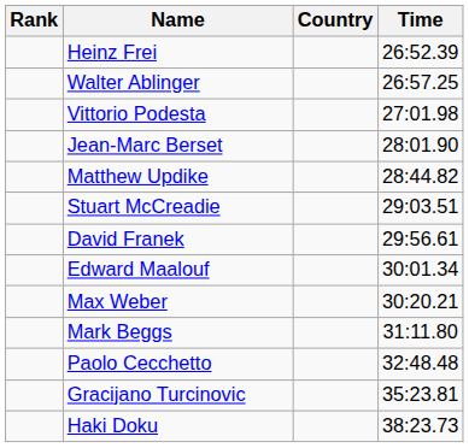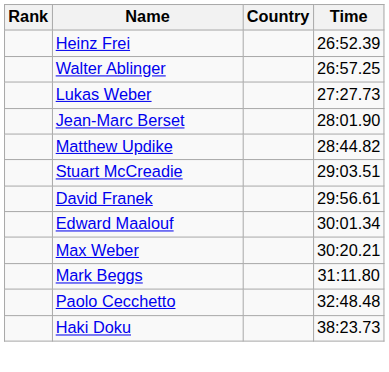 <table class="wikitable sortable">
 <tr>
 <th width=20>Rank</th>
 <th width=180>Name</th>
 <th>Country</th>
 <th>Time</th>
 </tr>
 <tr>
 <td align="center"></td>
 <td><a href='#'>Heinz Frei</a></td>
 <td></td>
 <td align="center">26:52.39</td>
 </tr>
 <tr>
 <td align="center"></td>
 <td><a href='#'>Walter Ablinger</a></td>
 <td></td>
 <td align="center">26:57.25</td>
 </tr>
 <tr>
 <td align="center"></td>
-<td><a href='#'>Vittorio Podesta</a></td>
+<td><a href='#'>Lukas Weber</a></td>
 <td></td>
-<td align="center">27:01.98</td>
+<td align="center">27:27.73</td>
 </tr>
 <tr>
 <td align="center"></td>
 <td><a href='#'>Jean-Marc Berset</a></td>
 <td></td>
 <td align="center">28:01.90</td>
 </tr>
 <tr>
 <td align="center"></td>
 <td><a href='#'>Matthew Updike</a></td>
 <td></td>
 <td align="center">28:44.82</td>
 </tr>
 <tr>
 <td align="center"></td>
 <td><a href='#'>Stuart McCreadie</a></td>
 <td></td>
 <td align="center">29:03.51</td>
 </tr>
 <tr>
 <td align="center"></td>
 <td><a href='#'>David Franek</a></td>
 <td></td>
 <td align="center">29:56.61</td>
 </tr>
 <tr>
 <td align="center"></td>
 <td><a href='#'>Edward Maalouf</a></td>
 <td></td>
 <td align="center">30:01.34</td>
 </tr>
 <tr>
 <td align="center"></td>
 <td><a href='#'>Max Weber</a></td>
 <td></td>
 <td align="center">30:20.21</td>
 </tr>
 <tr>
 <td align="center"></td>
 <td><a href='#'>Mark Beggs</a></td>
 <td></td>
 <td align="center">31:11.80</td>
 </tr>
 <tr>
 <td align="center"></td>
 <td><a href='#'>Paolo Cecchetto</a></td>
 <td></td>
 <td align="center">32:48.48</td>
 </tr>
 <tr>
 <td align="center"></td>
-<td><a href='#'>Gracijano Turcinovic</a></td>
-<td></td>
-<td align="center">35:23.81</td>
-</tr>
-<tr>
-<td align="center"></td>
 <td><a href='#'>Haki Doku</a></td>
 <td></td>
 <td align="center">38:23.73</td>
 </tr>
 </table>
